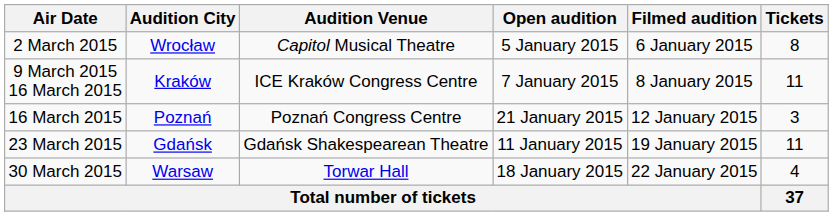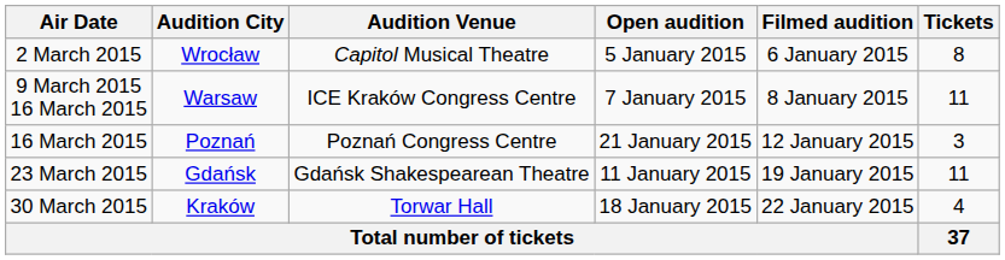 <table class="wikitable" style="font-size:90%; text-align:center">
 <tr>
 <th>Air Date</th>
 <th>Audition City</th>
 <th>Audition Venue</th>
 <th>Open audition</th>
 <th>Filmed audition</th>
 <th>Tickets</th>
 </tr>
 <tr>
 <td>2 March 2015</td>
 <td><a href='#'>Wrocław</a></td>
 <td><em>Capitol</em> Musical Theatre</td>
 <td>5 January 2015</td>
 <td>6 January 2015</td>
 <td>8</td>
 </tr>
 <tr>
 <td>9 March 2015<br>16 March 2015</td>
-<td><a href='#'>Kraków</a></td>
+<td><a href='#'>Warsaw</a></td>
 <td>ICE Kraków Congress Centre</td>
 <td>7 January 2015</td>
 <td>8 January 2015</td>
 <td>11</td>
 </tr>
 <tr>
 <td>16 March 2015</td>
 <td><a href='#'>Poznań</a></td>
 <td>Poznań Congress Centre</td>
 <td>21 January 2015</td>
 <td>12 January 2015</td>
 <td>3</td>
 </tr>
 <tr>
 <td>23 March 2015</td>
 <td><a href='#'>Gdańsk</a></td>
 <td>Gdańsk Shakespearean Theatre</td>
 <td>11 January 2015</td>
 <td>19 January 2015</td>
 <td>11</td>
 </tr>
 <tr>
 <td>30 March 2015</td>
-<td><a href='#'>Warsaw</a></td>
+<td><a href='#'>Kraków</a></td>
 <td><a href='#'>Torwar Hall</a></td>
 <td>18 January 2015</td>
 <td>22 January 2015</td>
 <td>4</td>
 </tr>
 <tr>
 <th colspan="5">Total number of tickets</th>
 <th>37</th>
 </tr>
 </table>
